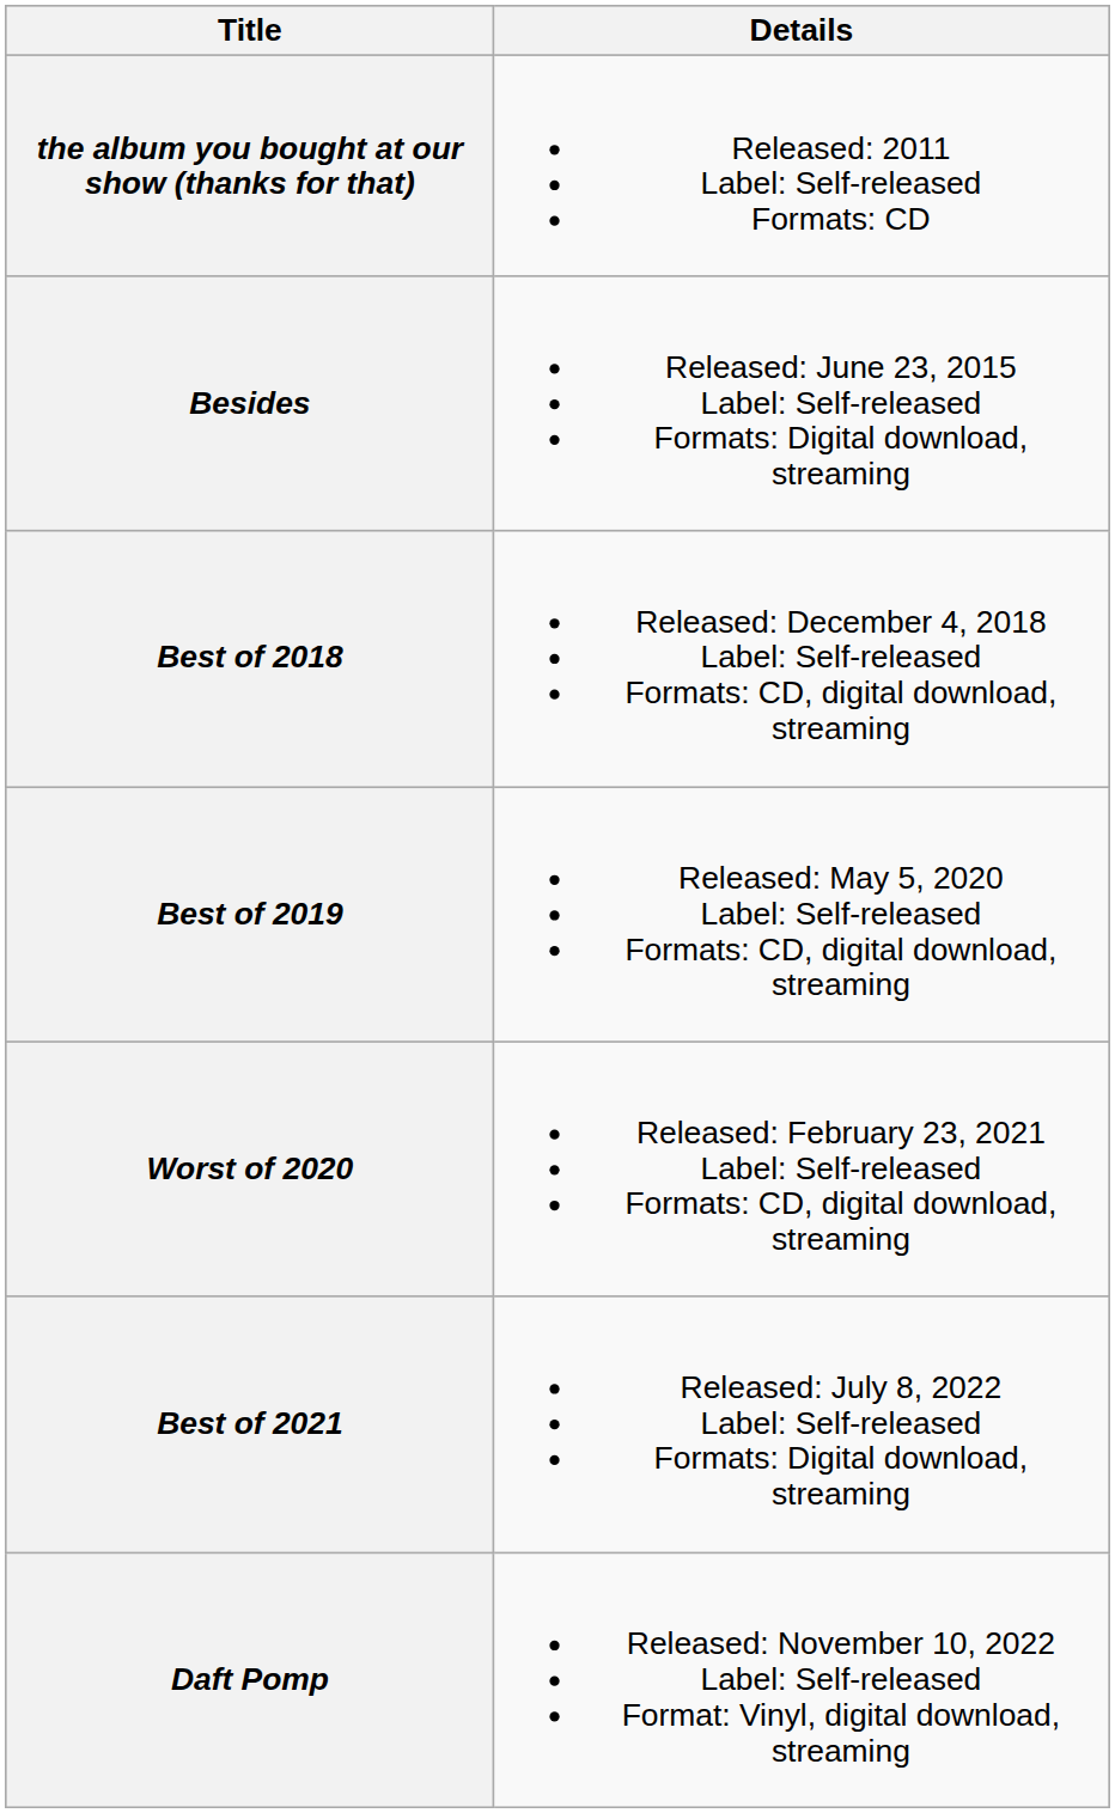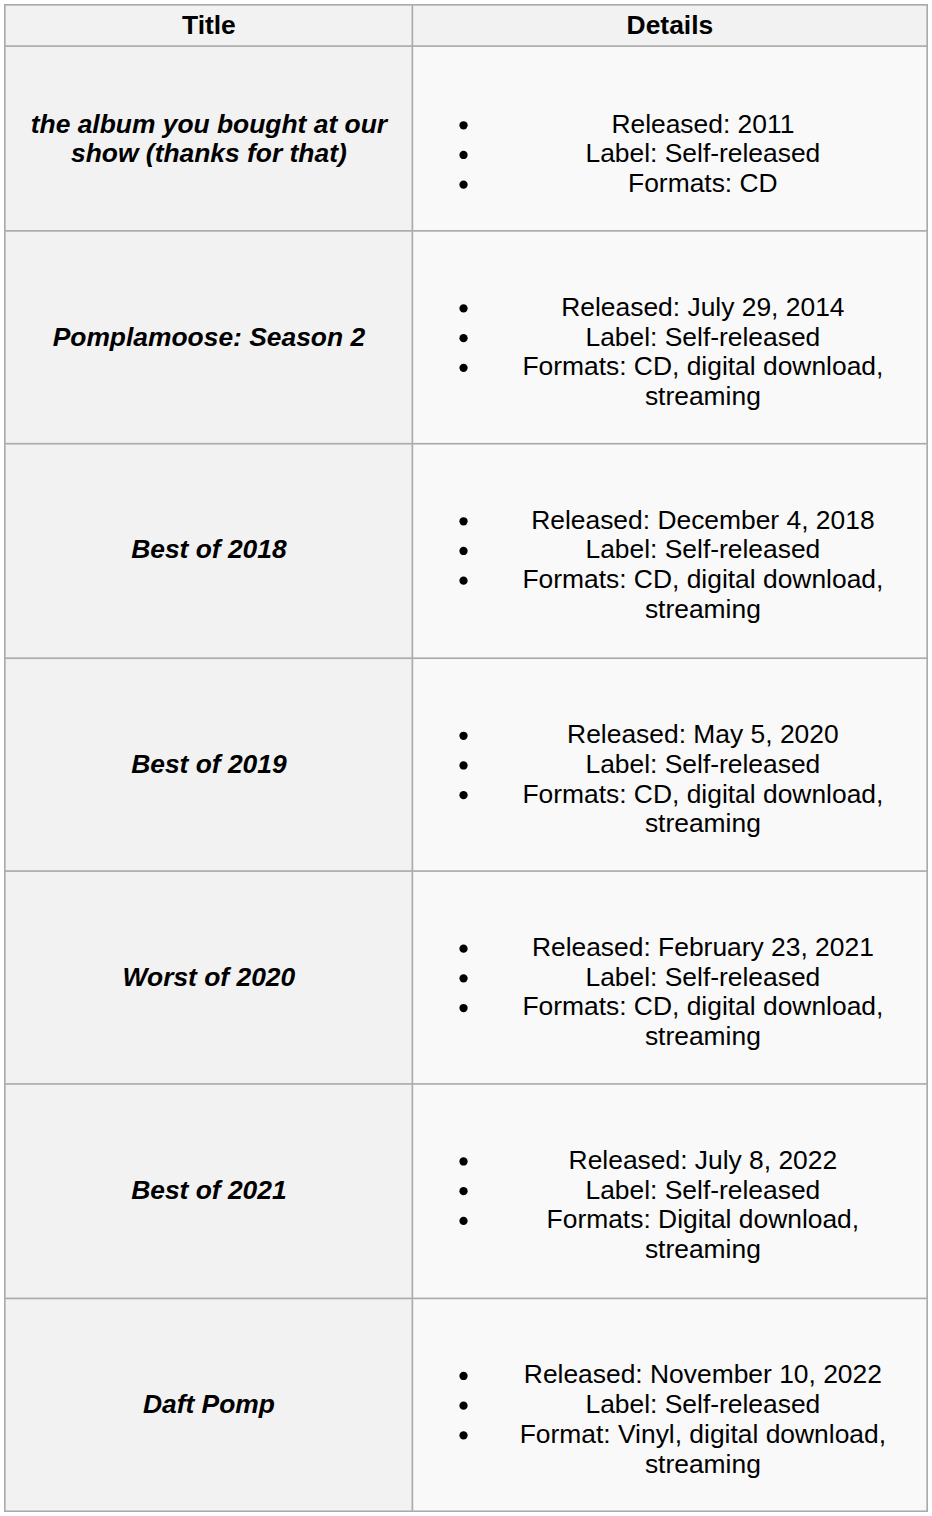 <table class="wikitable plainrowheaders" style="text-align:center">
 <tr>
 <th scope="col" style="width:15em;">Title</th>
 <th scope="col" style="width:19em;">Details</th>
 </tr>
 <tr>
 <th scope="row"><em>the album you bought at our show (thanks for that)</em></th>
 <td><br><ul><li>Released: 2011</li><li>Label: Self-released</li><li>Formats: CD</li></ul></td>
 </tr>
 <tr>
-<th scope="row"><em>Besides</em></th>
-<td><br><ul><li>Released: June 23, 2015</li><li>Label: Self-released</li><li>Formats: Digital download, streaming</li></ul></td>
+<th scope="row"><em>Pomplamoose: Season 2</em></th>
+<td><br><ul><li>Released: July 29, 2014</li><li>Label: Self-released</li><li>Formats: CD, digital download, streaming</li></ul></td>
 </tr>
 <tr>
 <th scope="row"><em>Best of 2018</em></th>
 <td><br><ul><li>Released: December 4, 2018</li><li>Label: Self-released</li><li>Formats: CD, digital download, streaming</li></ul></td>
 </tr>
 <tr>
 <th scope="row"><em>Best of 2019</em></th>
 <td><br><ul><li>Released: May 5, 2020</li><li>Label: Self-released</li><li>Formats: CD, digital download, streaming</li></ul></td>
 </tr>
 <tr>
 <th scope="row"><em>Worst of 2020</em></th>
 <td><br><ul><li>Released: February 23, 2021</li><li>Label: Self-released</li><li>Formats: CD, digital download, streaming</li></ul></td>
 </tr>
 <tr>
 <th scope="row"><em>Best of 2021</em></th>
 <td><br><ul><li>Released: July 8, 2022</li><li>Label: Self-released</li><li>Formats: Digital download, streaming</li></ul></td>
 </tr>
 <tr>
 <th scope="row"><em>Daft Pomp</em></th>
 <td><br><ul><li>Released: November 10, 2022</li><li>Label: Self-released</li><li>Format: Vinyl, digital download, streaming</li></ul></td>
 </tr>
 </table>
